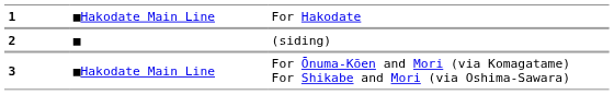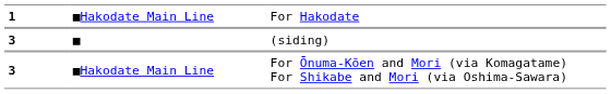 <table table border=0 cellspacing=0 cellpadding=4>
 <tr>
 <td style="border-top:solid 1px gray; border-bottom:solid 1px gray;" width=50 rowspan=1><strong>1</strong></td>
 <td style="border-top:solid 1px gray; border-bottom:solid 1px gray;" width=200><span>■</span><a href='#'>Hakodate Main Line</a></td>
 <td style="border-top:solid 1px gray; border-bottom:solid 1px gray;" width=350>For <a href='#'>Hakodate</a></td>
 </tr>
 <tr>
-<td style="border-top:solid 1px gray; border-bottom:solid 1px gray;" width=60 rowspan=1><strong>2</strong></td>
+<td style="border-top:solid 1px gray; border-bottom:solid 1px gray;" width=60 rowspan=1><strong>3</strong></td>
 <td style="border-top:solid 1px gray; border-bottom:solid 1px gray;" width=200><span>■</span></td>
 <td style="border-top:solid 1px gray; border-bottom:solid 1px gray;" width=350>(siding)</td>
 </tr>
 <tr>
 <td style="border-top:solid 1px gray; border-bottom:solid 1px gray;" width=50 rowspan=1><strong>3</strong></td>
 <td style="border-top:solid 1px gray; border-bottom:solid 1px gray;" width=200><span>■</span><a href='#'>Hakodate Main Line</a></td>
 <td style="border-top:solid 1px gray; border-bottom:solid 1px gray;" width=350>For <a href='#'>Ōnuma-Kōen</a> and <a href='#'>Mori</a> (via Komagatame)<br>For <a href='#'>Shikabe</a> and <a href='#'>Mori</a> (via Oshima-Sawara)</td>
 </tr>
 </table>
